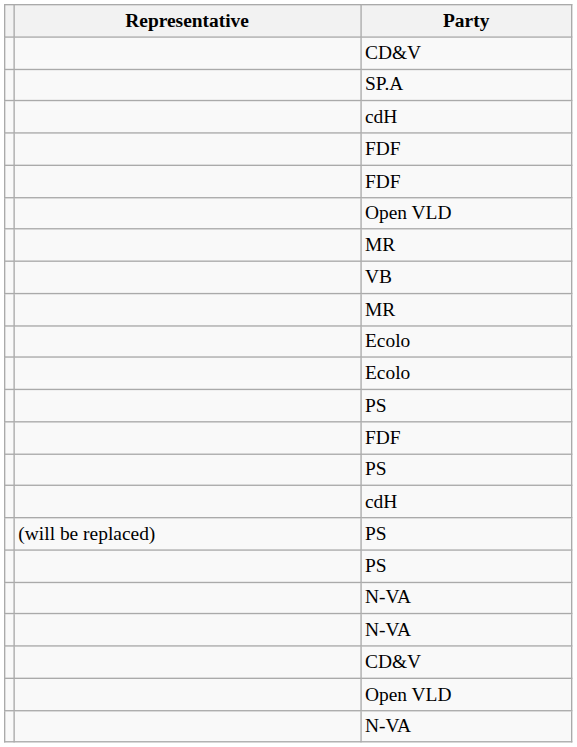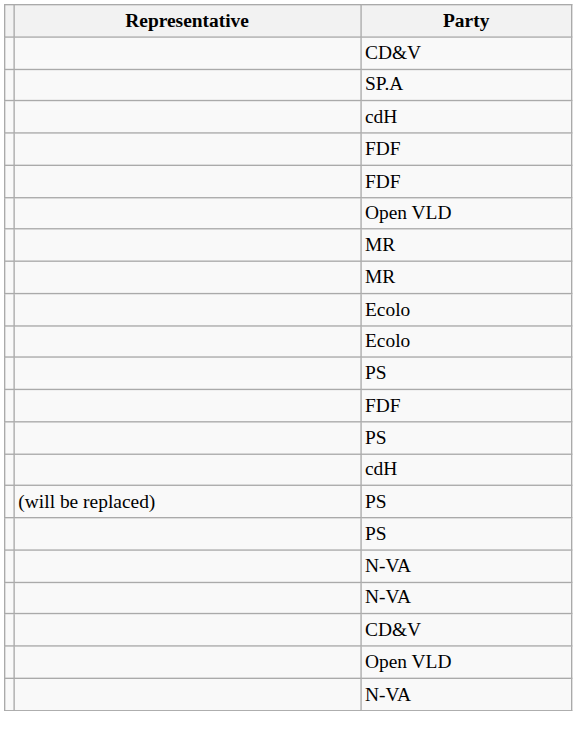 <table class="sortable wikitable" style="text-align:left; font-size:90%">
 <tr>
 <th></th>
 <th width="250">Representative</th>
 <th width="150">Party</th>
 </tr>
 <tr>
 <td></td>
 <td align=left></td>
 <td>CD&V</td>
 </tr>
 <tr>
 <td></td>
 <td align=left></td>
 <td>SP.A</td>
 </tr>
 <tr>
 <td></td>
 <td align=left></td>
 <td>cdH</td>
 </tr>
 <tr>
 <td></td>
 <td align=left></td>
 <td>FDF</td>
 </tr>
 <tr>
 <td></td>
 <td align=left></td>
 <td>FDF</td>
 </tr>
 <tr>
 <td></td>
 <td align=left></td>
 <td>Open VLD</td>
 </tr>
 <tr>
 <td></td>
 <td align=left></td>
 <td>MR</td>
-</tr>
-<tr>
-<td></td>
-<td align=left></td>
-<td>VB</td>
 </tr>
 <tr>
 <td></td>
 <td align=left></td>
 <td>MR</td>
 </tr>
 <tr>
 <td></td>
 <td align=left></td>
 <td>Ecolo</td>
 </tr>
 <tr>
 <td></td>
 <td align=left></td>
 <td>Ecolo</td>
 </tr>
 <tr>
 <td></td>
 <td align=left></td>
 <td>PS</td>
 </tr>
 <tr>
 <td></td>
 <td align=left></td>
 <td>FDF</td>
 </tr>
 <tr>
 <td></td>
 <td align=left></td>
 <td>PS</td>
 </tr>
 <tr>
 <td></td>
 <td align=left></td>
 <td>cdH</td>
 </tr>
 <tr>
 <td></td>
 <td align=left> (will be replaced)</td>
 <td>PS</td>
 </tr>
 <tr>
 <td></td>
 <td align=left></td>
 <td>PS</td>
 </tr>
 <tr>
 <td></td>
 <td align=left></td>
 <td>N-VA</td>
 </tr>
 <tr>
 <td></td>
 <td align=left></td>
 <td>N-VA</td>
 </tr>
 <tr>
 <td></td>
 <td align=left></td>
 <td>CD&V</td>
 </tr>
 <tr>
 <td></td>
 <td align=left></td>
 <td>Open VLD</td>
 </tr>
 <tr>
 <td></td>
 <td align=left></td>
 <td>N-VA</td>
 </tr>
 </table>
